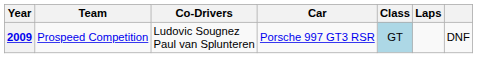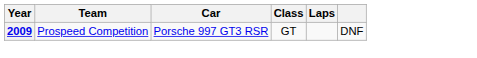 <table class="wikitable" style="text-align:center; font-size:90%">
 <tr>
 <th>Year</th>
 <th>Team</th>
-<th>Co-Drivers</th>
 <th>Car</th>
 <th>Class</th>
 <th>Laps</th>
 <th></th>
 </tr>
 <tr>
 <th><a href='#'>2009</a></th>
 <td align="left"> <a href='#'>Prospeed Competition</a></td>
-<td align="left"> Ludovic Sougnez<br> Paul van Splunteren</td>
 <td align="left"><a href='#'>Porsche 997 GT3 RSR</a></td>
-<td style="background: lightblue;">GT</td>
+<td>GT</td>
 <td></td>
 <td>DNF</td>
 </tr>
 </table>
